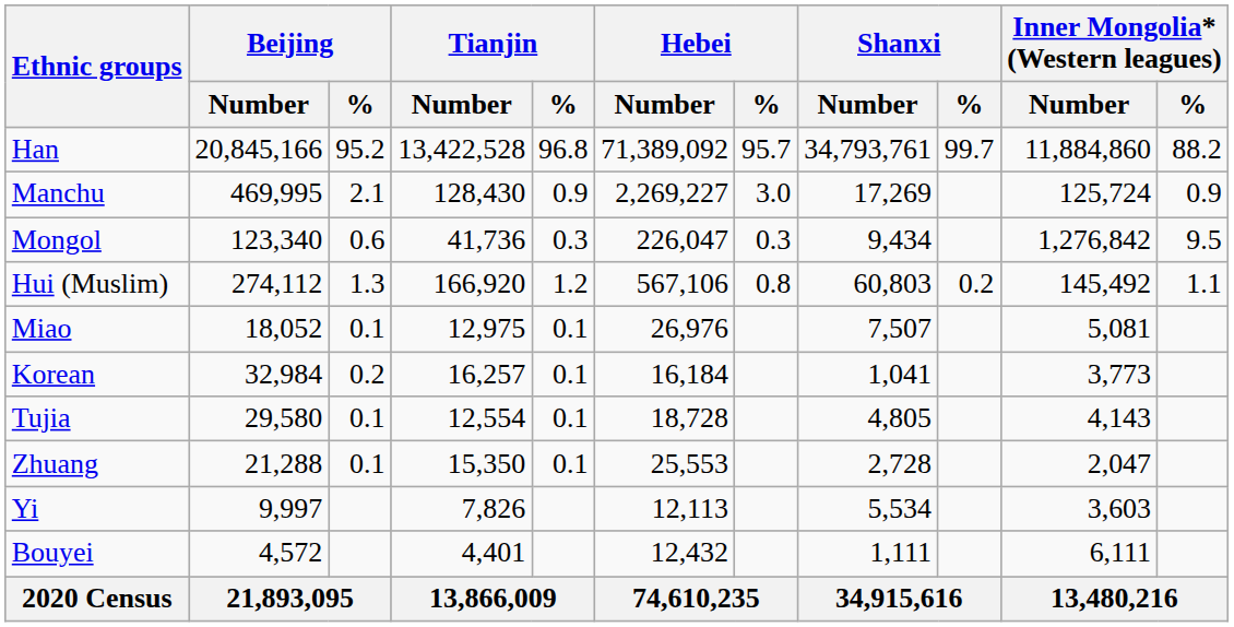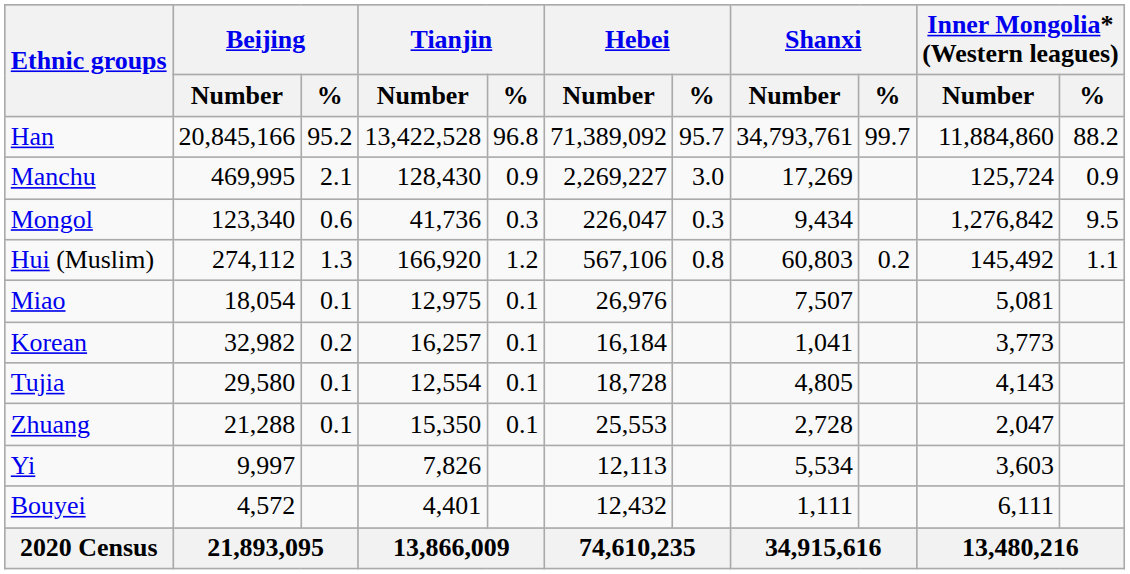 <table class="wikitable" style="text-align: right;">
 <tr bgcolor="#e0e0e0">
 <th rowspan="2"><a href='#'>Ethnic groups</a></th>
 <th colspan="2"><a href='#'>Beijing</a></th>
 <th colspan="2"><a href='#'>Tianjin</a></th>
 <th colspan="2"><a href='#'>Hebei</a></th>
 <th colspan="2"><a href='#'>Shanxi</a></th>
 <th colspan="2"><a href='#'>Inner Mongolia</a>*<br>(Western leagues)</th>
 </tr>
 <tr bgcolor="#e0e0e0">
 <th>Number</th>
 <th>%</th>
 <th>Number</th>
 <th>%</th>
 <th>Number</th>
 <th>%</th>
 <th>Number</th>
 <th>%</th>
 <th>Number</th>
 <th>%</th>
 </tr>
 <tr ---->
 <td align="left"><a href='#'>Han</a></td>
 <td>20,845,166</td>
 <td>95.2</td>
 <td>13,422,528</td>
 <td>96.8</td>
 <td>71,389,092</td>
 <td>95.7</td>
 <td>34,793,761</td>
 <td>99.7</td>
 <td>11,884,860</td>
 <td>88.2</td>
 </tr>
 <tr ---->
 <td align="left"><a href='#'>Manchu</a></td>
 <td>469,995</td>
 <td>2.1</td>
 <td>128,430</td>
 <td>0.9</td>
 <td>2,269,227</td>
 <td>3.0</td>
 <td>17,269</td>
 <td></td>
 <td>125,724</td>
 <td>0.9</td>
 </tr>
 <tr ---->
 <td align="left"><a href='#'>Mongol</a></td>
 <td>123,340</td>
 <td>0.6</td>
 <td>41,736</td>
 <td>0.3</td>
 <td>226,047</td>
 <td>0.3</td>
 <td>9,434</td>
 <td></td>
 <td>1,276,842</td>
 <td>9.5</td>
 </tr>
 <tr ---->
 <td align="left"><a href='#'>Hui</a> (Muslim)</td>
 <td>274,112</td>
 <td>1.3</td>
 <td>166,920</td>
 <td>1.2</td>
 <td>567,106</td>
 <td>0.8</td>
 <td>60,803</td>
 <td>0.2</td>
 <td>145,492</td>
 <td>1.1</td>
 </tr>
 <tr ---->
 <td align="left"><a href='#'>Miao</a></td>
-<td>18,052</td>
+<td>18,054</td>
 <td>0.1</td>
 <td>12,975</td>
 <td>0.1</td>
 <td>26,976</td>
 <td></td>
 <td>7,507</td>
 <td></td>
 <td>5,081</td>
 <td></td>
 </tr>
 <tr ---->
 <td align="left"><a href='#'>Korean</a></td>
-<td>32,984</td>
+<td>32,982</td>
 <td>0.2</td>
 <td>16,257</td>
 <td>0.1</td>
 <td>16,184</td>
 <td></td>
 <td>1,041</td>
 <td></td>
 <td>3,773</td>
 <td></td>
 </tr>
 <tr ---->
 <td align="left"><a href='#'>Tujia</a></td>
 <td>29,580</td>
 <td>0.1</td>
 <td>12,554</td>
 <td>0.1</td>
 <td>18,728</td>
 <td></td>
 <td>4,805</td>
 <td></td>
 <td>4,143</td>
 <td></td>
 </tr>
 <tr ---->
 <td align="left"><a href='#'>Zhuang</a></td>
 <td>21,288</td>
 <td>0.1</td>
 <td>15,350</td>
 <td>0.1</td>
 <td>25,553</td>
 <td></td>
 <td>2,728</td>
 <td></td>
 <td>2,047</td>
 <td></td>
 </tr>
 <tr ---->
 <td align="left"><a href='#'>Yi</a></td>
 <td>9,997</td>
 <td></td>
 <td>7,826</td>
 <td></td>
 <td>12,113</td>
 <td></td>
 <td>5,534</td>
 <td></td>
 <td>3,603</td>
 <td></td>
 </tr>
 <tr ---->
 <td align="left"><a href='#'>Bouyei</a></td>
 <td>4,572</td>
 <td></td>
 <td>4,401</td>
 <td></td>
 <td>12,432</td>
 <td></td>
 <td>1,111</td>
 <td></td>
 <td>6,111</td>
 <td></td>
 </tr>
 <tr bgcolor="#e0e0e0">
 <th align="left">2020 Census</th>
 <th colspan="2">21,893,095</th>
 <th colspan="2">13,866,009</th>
 <th colspan="2">74,610,235</th>
 <th colspan="2">34,915,616</th>
 <th colspan="2">13,480,216</th>
 </tr>
 </table>
